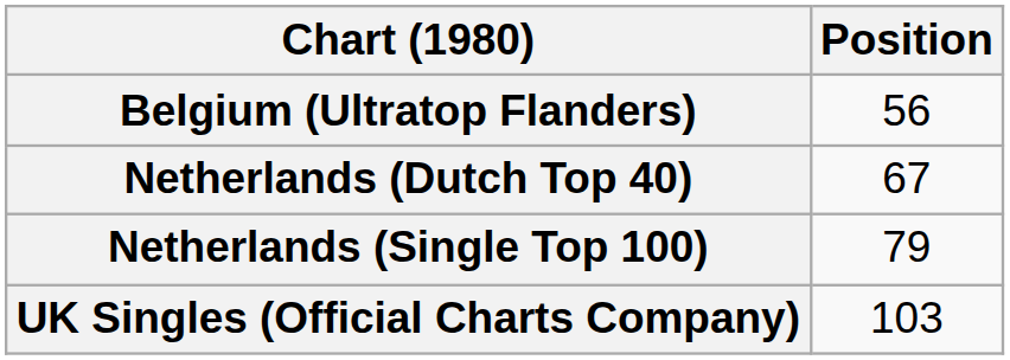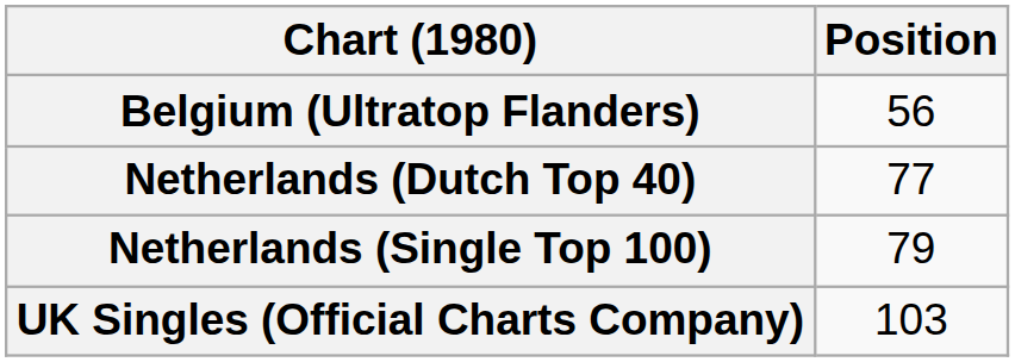 <table class="wikitable sortable plainrowheaders" style="text-align:center">
 <tr>
 <th>Chart (1980)</th>
 <th>Position</th>
 </tr>
 <tr>
 <th scope="row">Belgium (Ultratop Flanders)</th>
 <td>56</td>
 </tr>
 <tr>
 <th scope="row">Netherlands (Dutch Top 40)</th>
-<td>67</td>
+<td>77</td>
 </tr>
 <tr>
 <th scope="row">Netherlands (Single Top 100)</th>
 <td>79</td>
 </tr>
 <tr>
 <th scope="row">UK Singles (Official Charts Company)</th>
 <td align="center">103</td>
 </tr>
 </table>
